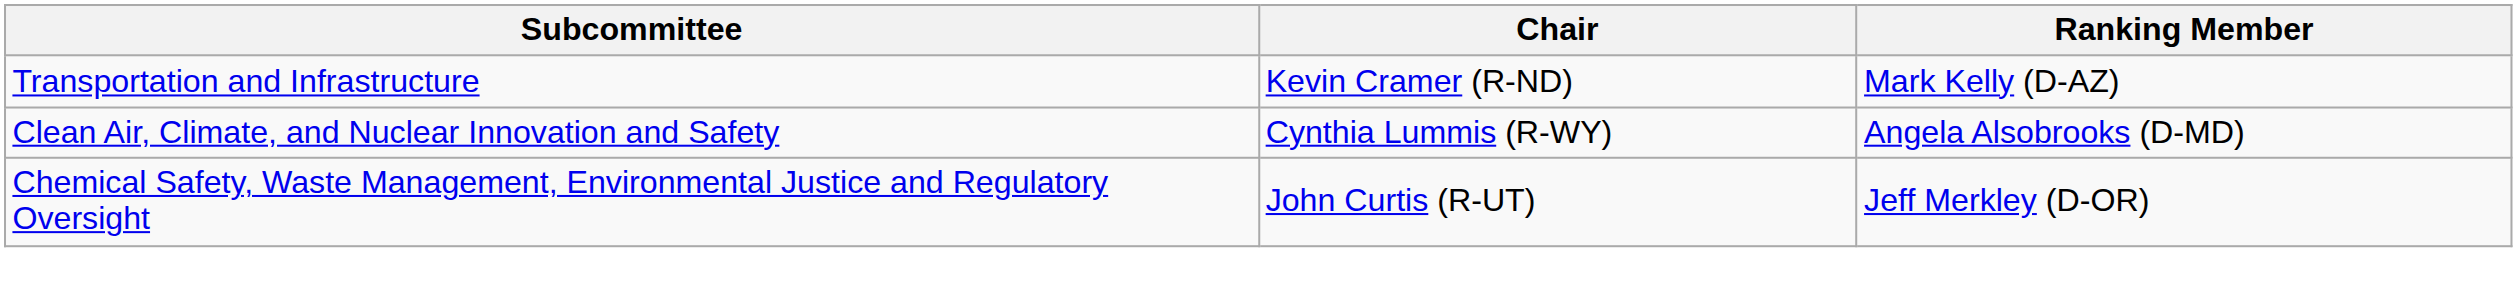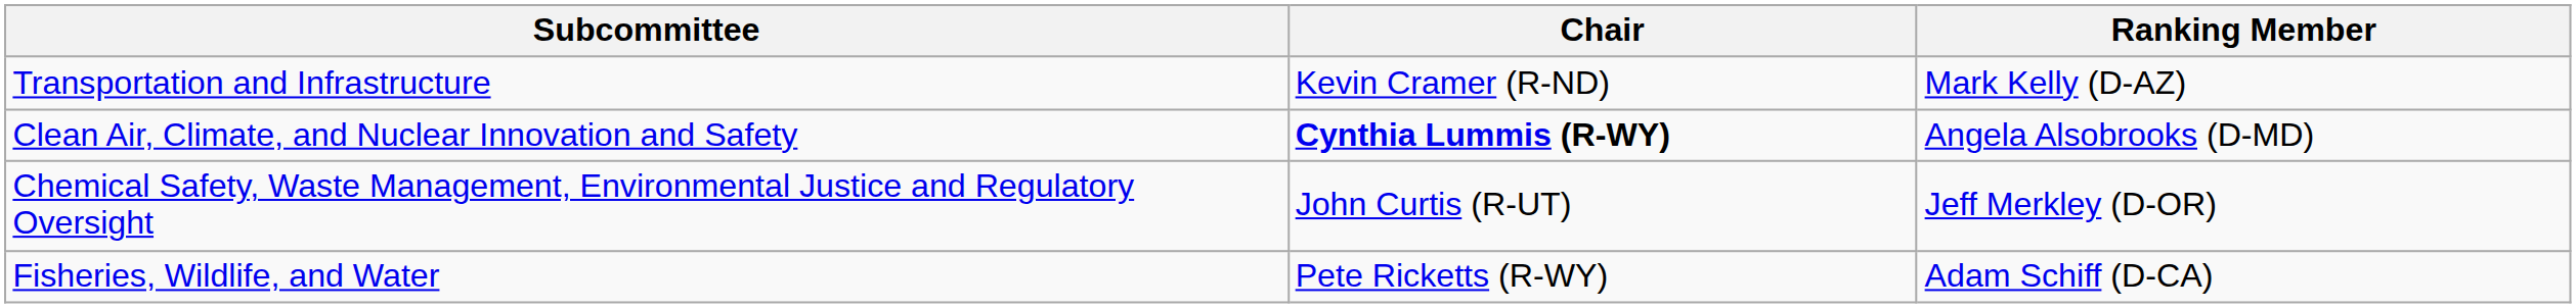 <table class="wikitable">
 <tr>
 <th style="width:50%;">Subcommittee</th>
 <th>Chair</th>
 <th>Ranking Member</th>
 </tr>
 <tr>
 <td><a href='#'>Transportation and Infrastructure</a></td>
 <td><a href='#'>Kevin Cramer</a> (R-ND)</td>
 <td><a href='#'>Mark Kelly</a> (D-AZ)</td>
 </tr>
 <tr>
 <td><a href='#'>Clean Air, Climate, and Nuclear Innovation and Safety</a></td>
-<td><a href='#'>Cynthia Lummis</a> (R-WY)</td>
+<td><strong><a href='#'>Cynthia Lummis</a> (R-WY)</strong></td>
 <td><a href='#'>Angela Alsobrooks</a> (D-MD)</td>
 </tr>
 <tr>
 <td><a href='#'>Chemical Safety, Waste Management, Environmental Justice and Regulatory Oversight</a></td>
 <td><a href='#'>John Curtis</a> (R-UT)</td>
 <td><a href='#'>Jeff Merkley</a> (D-OR)</td>
 </tr>
+<tr>
+<td><a href='#'>Fisheries, Wildlife, and Water</a></td>
+<td><a href='#'>Pete Ricketts</a> (R-WY)</td>
+<td><a href='#'>Adam Schiff</a> (D-CA)</td>
+</tr>
 </table>
